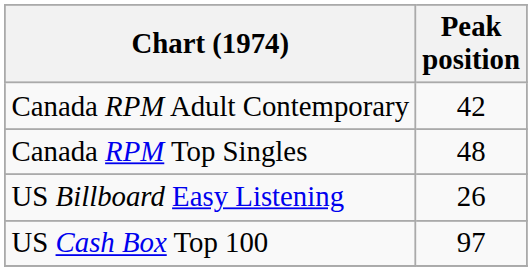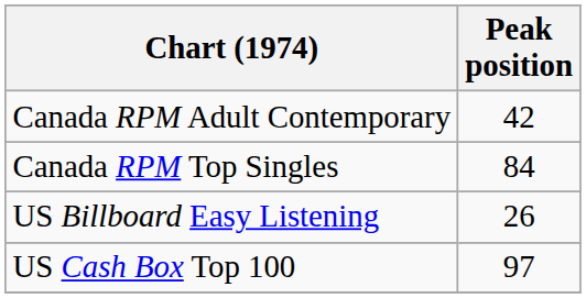 <table class="wikitable sortable">
 <tr>
 <th>Chart (1974)</th>
 <th>Peak<br>position</th>
 </tr>
 <tr>
 <td>Canada <em>RPM</em> Adult Contemporary</td>
 <td style="text-align:center;">42</td>
 </tr>
 <tr>
 <td>Canada <em><a href='#'>RPM</a></em> Top Singles</td>
-<td style="text-align:center;">48</td>
+<td style="text-align:center;">84</td>
 </tr>
 <tr>
 <td>US <em>Billboard</em> <a href='#'>Easy Listening</a></td>
 <td style="text-align:center;">26</td>
 </tr>
 <tr>
 <td>US <a href='#'><em>Cash Box</em></a> Top 100</td>
 <td align="center">97</td>
 </tr>
 <tr>
 </tr>
 </table>
